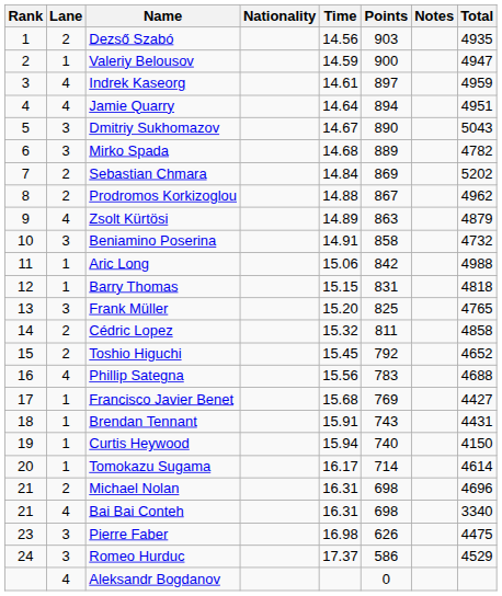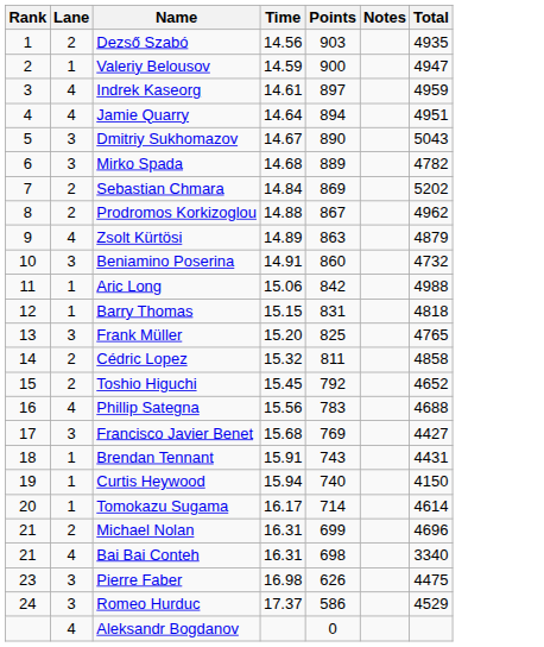 <table class="wikitable sortable" style="text-align:center">
 <tr>
 <th>Rank</th>
 <th>Lane</th>
 <th>Name</th>
-<th>Nationality</th>
 <th>Time</th>
 <th>Points</th>
 <th>Notes</th>
 <th>Total</th>
 </tr>
 <tr>
 <td>1</td>
 <td>2</td>
 <td align="left"><a href='#'>Dezső Szabó</a></td>
-<td align=left></td>
 <td>14.56</td>
 <td>903</td>
 <td></td>
 <td>4935</td>
 </tr>
 <tr>
 <td>2</td>
 <td>1</td>
 <td align="left"><a href='#'>Valeriy Belousov</a></td>
-<td align=left></td>
 <td>14.59</td>
 <td>900</td>
 <td></td>
 <td>4947</td>
 </tr>
 <tr>
 <td>3</td>
 <td>4</td>
 <td align="left"><a href='#'>Indrek Kaseorg</a></td>
-<td align=left></td>
 <td>14.61</td>
 <td>897</td>
 <td></td>
 <td>4959</td>
 </tr>
 <tr>
 <td>4</td>
 <td>4</td>
 <td align="left"><a href='#'>Jamie Quarry</a></td>
-<td align=left></td>
 <td>14.64</td>
 <td>894</td>
 <td></td>
 <td>4951</td>
 </tr>
 <tr>
 <td>5</td>
 <td>3</td>
 <td align="left"><a href='#'>Dmitriy Sukhomazov</a></td>
-<td align=left></td>
 <td>14.67</td>
 <td>890</td>
 <td></td>
 <td>5043</td>
 </tr>
 <tr>
 <td>6</td>
 <td>3</td>
 <td align="left"><a href='#'>Mirko Spada</a></td>
-<td align=left></td>
 <td>14.68</td>
 <td>889</td>
 <td></td>
 <td>4782</td>
 </tr>
 <tr>
 <td>7</td>
 <td>2</td>
 <td align="left"><a href='#'>Sebastian Chmara</a></td>
-<td align=left></td>
 <td>14.84</td>
 <td>869</td>
 <td></td>
 <td>5202</td>
 </tr>
 <tr>
 <td>8</td>
 <td>2</td>
 <td align="left"><a href='#'>Prodromos Korkizoglou</a></td>
-<td align=left></td>
 <td>14.88</td>
 <td>867</td>
 <td></td>
 <td>4962</td>
 </tr>
 <tr>
 <td>9</td>
 <td>4</td>
 <td align="left"><a href='#'>Zsolt Kürtösi</a></td>
-<td align=left></td>
 <td>14.89</td>
 <td>863</td>
 <td></td>
 <td>4879</td>
 </tr>
 <tr>
 <td>10</td>
 <td>3</td>
 <td align="left"><a href='#'>Beniamino Poserina</a></td>
-<td align=left></td>
 <td>14.91</td>
-<td>858</td>
+<td>860</td>
 <td></td>
 <td>4732</td>
 </tr>
 <tr>
 <td>11</td>
 <td>1</td>
 <td align="left"><a href='#'>Aric Long</a></td>
-<td align=left></td>
 <td>15.06</td>
 <td>842</td>
 <td></td>
 <td>4988</td>
 </tr>
 <tr>
 <td>12</td>
 <td>1</td>
 <td align="left"><a href='#'>Barry Thomas</a></td>
-<td align=left></td>
 <td>15.15</td>
 <td>831</td>
 <td></td>
 <td>4818</td>
 </tr>
 <tr>
 <td>13</td>
 <td>3</td>
 <td align="left"><a href='#'>Frank Müller</a></td>
-<td align=left></td>
 <td>15.20</td>
 <td>825</td>
 <td></td>
 <td>4765</td>
 </tr>
 <tr>
 <td>14</td>
 <td>2</td>
 <td align="left"><a href='#'>Cédric Lopez</a></td>
-<td align=left></td>
 <td>15.32</td>
 <td>811</td>
 <td></td>
 <td>4858</td>
 </tr>
 <tr>
 <td>15</td>
 <td>2</td>
 <td align="left"><a href='#'>Toshio Higuchi</a></td>
-<td align=left></td>
 <td>15.45</td>
 <td>792</td>
 <td></td>
 <td>4652</td>
 </tr>
 <tr>
 <td>16</td>
 <td>4</td>
 <td align="left"><a href='#'>Phillip Sategna</a></td>
-<td align=left></td>
 <td>15.56</td>
 <td>783</td>
 <td></td>
 <td>4688</td>
 </tr>
 <tr>
 <td>17</td>
-<td>1</td>
+<td>3</td>
 <td align="left"><a href='#'>Francisco Javier Benet</a></td>
-<td align=left></td>
 <td>15.68</td>
 <td>769</td>
 <td></td>
 <td>4427</td>
 </tr>
 <tr>
 <td>18</td>
 <td>1</td>
 <td align="left"><a href='#'>Brendan Tennant</a></td>
-<td align=left></td>
 <td>15.91</td>
 <td>743</td>
 <td></td>
 <td>4431</td>
 </tr>
 <tr>
 <td>19</td>
 <td>1</td>
 <td align="left"><a href='#'>Curtis Heywood</a></td>
-<td align=left></td>
 <td>15.94</td>
 <td>740</td>
 <td></td>
 <td>4150</td>
 </tr>
 <tr>
 <td>20</td>
 <td>1</td>
 <td align="left"><a href='#'>Tomokazu Sugama</a></td>
-<td align=left></td>
 <td>16.17</td>
 <td>714</td>
 <td></td>
 <td>4614</td>
 </tr>
 <tr>
 <td>21</td>
 <td>2</td>
 <td align="left"><a href='#'>Michael Nolan</a></td>
-<td align=left></td>
 <td>16.31</td>
-<td>698</td>
+<td>699</td>
 <td></td>
 <td>4696</td>
 </tr>
 <tr>
 <td>21</td>
 <td>4</td>
 <td align="left"><a href='#'>Bai Bai Conteh</a></td>
-<td align=left></td>
 <td>16.31</td>
 <td>698</td>
 <td></td>
 <td>3340</td>
 </tr>
 <tr>
 <td>23</td>
 <td>3</td>
 <td align="left"><a href='#'>Pierre Faber</a></td>
-<td align=left></td>
 <td>16.98</td>
 <td>626</td>
 <td></td>
 <td>4475</td>
 </tr>
 <tr>
 <td>24</td>
 <td>3</td>
 <td align="left"><a href='#'>Romeo Hurduc</a></td>
-<td align=left></td>
 <td>17.37</td>
 <td>586</td>
 <td></td>
 <td>4529</td>
 </tr>
 <tr>
 <td></td>
 <td>4</td>
 <td align="left"><a href='#'>Aleksandr Bogdanov</a></td>
-<td align=left></td>
 <td></td>
 <td>0</td>
 <td></td>
 <td></td>
 </tr>
 </table>
